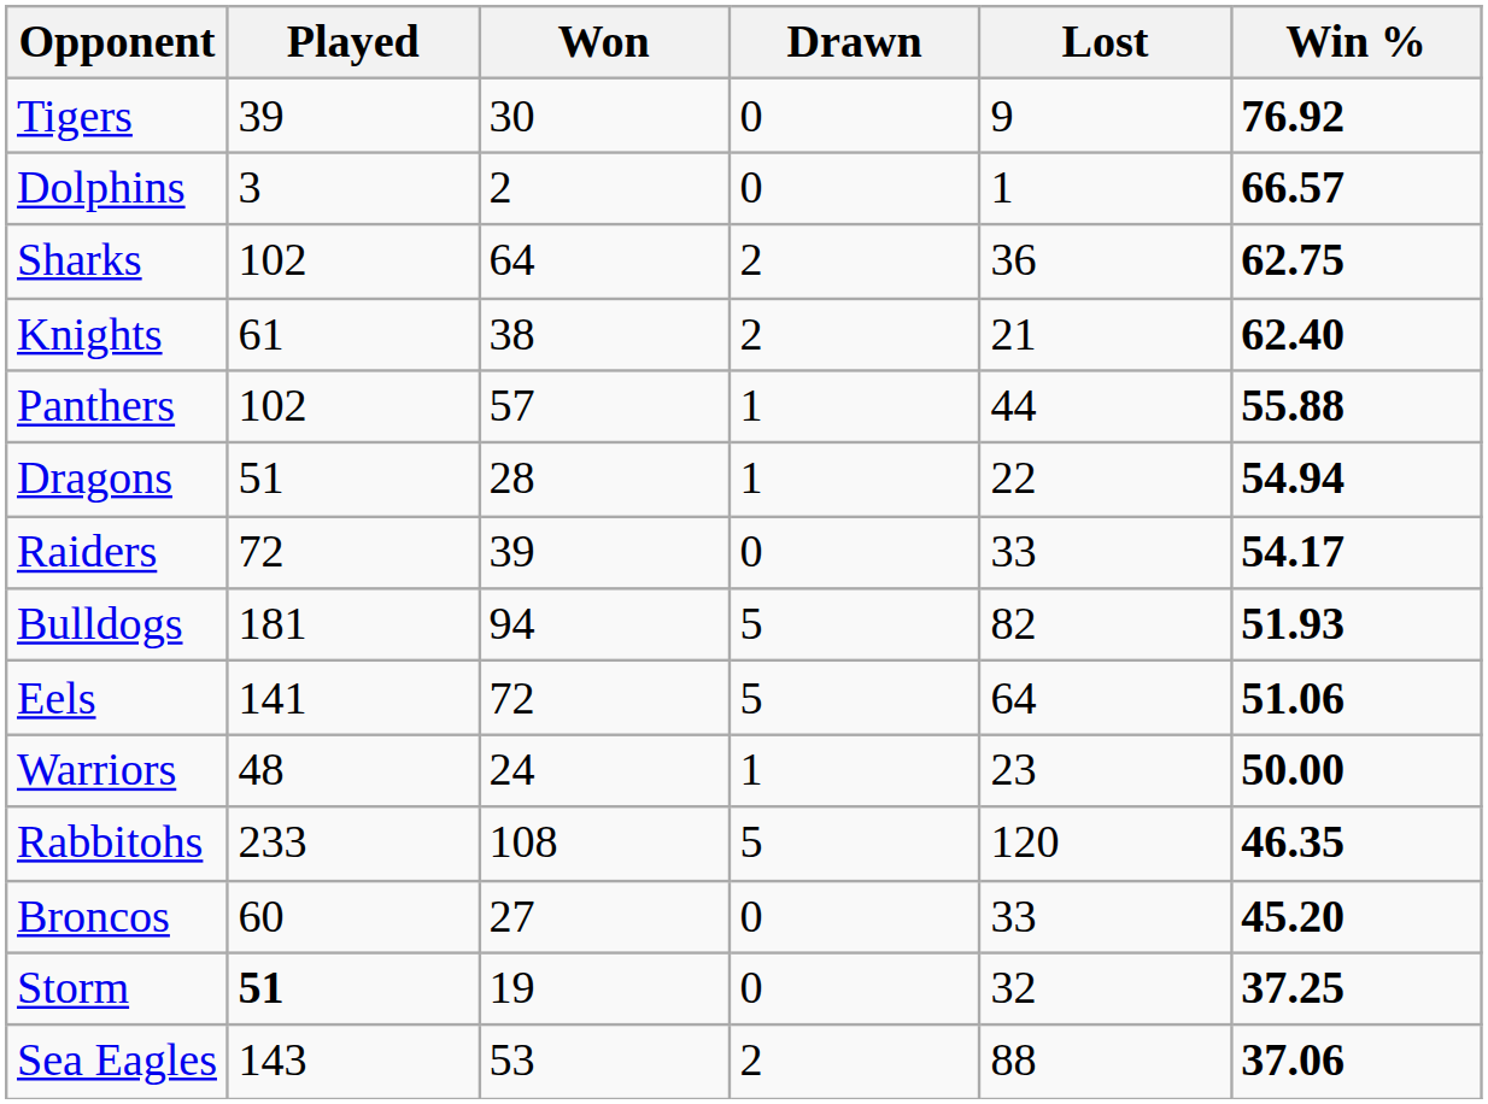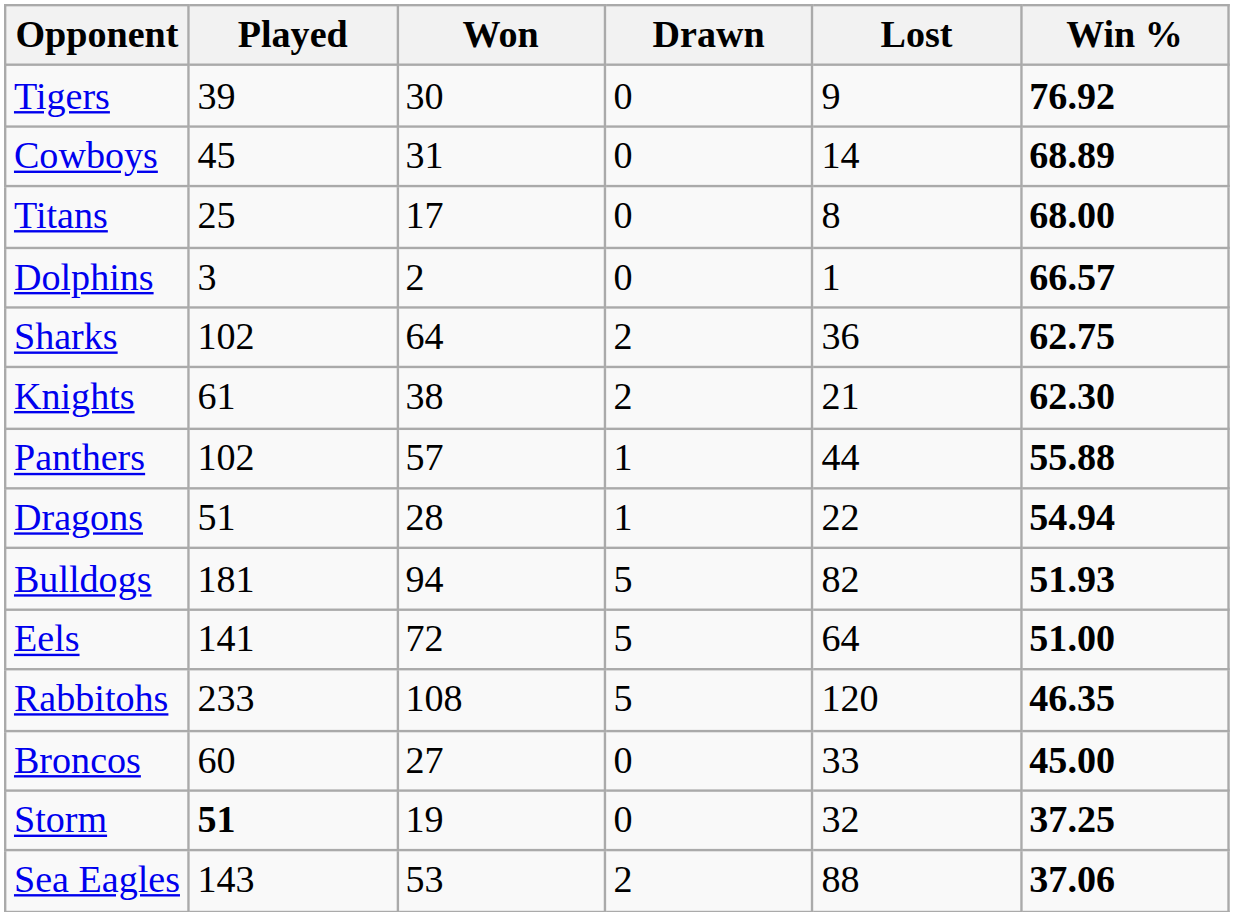 <table class="wikitable sortable defaultcenter col1left">
 <tr>
 <th>Opponent</th>
 <th style="width:5em">Played</th>
 <th style="width:5em">Won</th>
 <th style="width:5em">Drawn</th>
 <th style="width:5em">Lost</th>
 <th style="width:5em">Win %</th>
 </tr>
 <tr>
 <td> <a href='#'>Tigers</a></td>
 <td>39</td>
 <td>30</td>
 <td>0</td>
 <td>9</td>
 <td><strong>76.92</strong></td>
+</tr>
+<tr>
+<td> <a href='#'>Cowboys</a></td>
+<td>45</td>
+<td>31</td>
+<td>0</td>
+<td>14</td>
+<td><strong>68.89</strong></td>
+</tr>
+<tr>
+<td> <a href='#'>Titans</a></td>
+<td>25</td>
+<td>17</td>
+<td>0</td>
+<td>8</td>
+<td><strong>68.00</strong></td>
 </tr>
 <tr>
 <td> <a href='#'>Dolphins</a></td>
 <td>3</td>
 <td>2</td>
 <td>0</td>
 <td>1</td>
 <td><strong>66.57</strong></td>
 </tr>
 <tr>
 <td> <a href='#'>Sharks</a></td>
 <td>102</td>
 <td>64</td>
 <td>2</td>
 <td>36</td>
 <td><strong>62.75</strong></td>
 </tr>
 <tr>
 <td> <a href='#'>Knights</a></td>
 <td>61</td>
 <td>38</td>
 <td>2</td>
 <td>21</td>
-<td><strong>62.40</strong></td>
+<td><strong>62.30</strong></td>
 </tr>
 <tr>
 <td> <a href='#'>Panthers</a></td>
 <td>102</td>
 <td>57</td>
 <td>1</td>
 <td>44</td>
 <td><strong>55.88</strong></td>
 </tr>
 <tr>
 <td> <a href='#'>Dragons</a></td>
 <td>51</td>
 <td>28</td>
 <td>1</td>
 <td>22</td>
 <td><strong>54.94</strong></td>
 </tr>
 <tr>
-<td> <a href='#'>Raiders</a></td>
-<td>72</td>
-<td>39</td>
-<td>0</td>
-<td>33</td>
-<td><strong>54.17</strong></td>
-</tr>
-<tr>
 <td> <a href='#'>Bulldogs</a></td>
 <td>181</td>
 <td>94</td>
 <td>5</td>
 <td>82</td>
 <td><strong>51.93</strong></td>
 </tr>
 <tr>
 <td> <a href='#'>Eels</a></td>
 <td>141</td>
 <td>72</td>
 <td>5</td>
 <td>64</td>
-<td><strong>51.06</strong></td>
-</tr>
-<tr>
-<td> <a href='#'>Warriors</a></td>
-<td>48</td>
-<td>24</td>
-<td>1</td>
-<td>23</td>
-<td><strong>50.00</strong></td>
+<td><strong>51.00</strong></td>
 </tr>
 <tr>
 <td> <a href='#'>Rabbitohs</a></td>
 <td>233</td>
 <td>108</td>
 <td>5</td>
 <td>120</td>
 <td><strong>46.35</strong></td>
 </tr>
 <tr>
 <td> <a href='#'>Broncos</a></td>
 <td>60</td>
 <td>27</td>
 <td>0</td>
 <td>33</td>
-<td><strong>45.20</strong></td>
+<td><strong>45.00</strong></td>
 </tr>
 <tr>
 <td> <a href='#'>Storm</a></td>
 <td><strong>51</strong></td>
 <td>19</td>
 <td>0</td>
 <td>32</td>
 <td><strong>37.25</strong></td>
 </tr>
 <tr>
 <td> <a href='#'>Sea Eagles</a></td>
 <td>143</td>
 <td>53</td>
 <td>2</td>
 <td>88</td>
 <td><strong>37.06</strong></td>
 </tr>
 </table>
